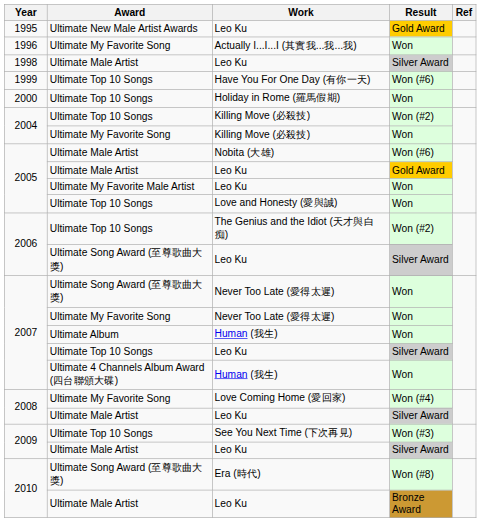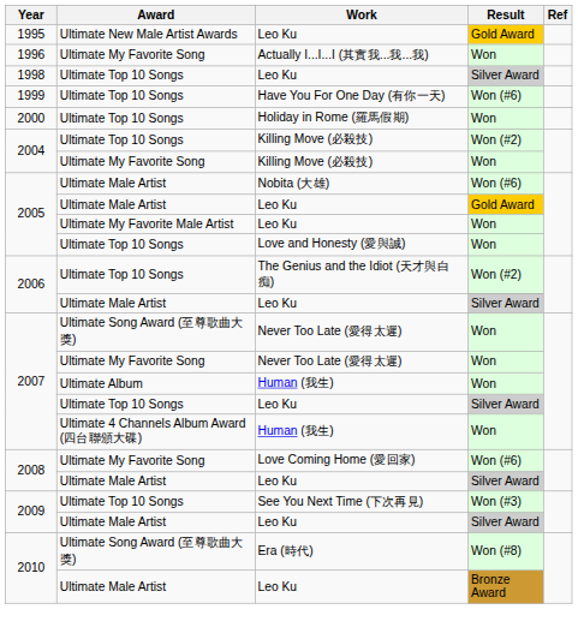 <table class="wikitable">
 <tr>
 <th width=60>Year</th>
 <th width="250">Award</th>
 <th width="270">Work</th>
 <th width="90">Result</th>
 <th width="30">Ref</th>
 </tr>
 <tr>
 <td align="center">1995</td>
 <td>Ultimate New Male Artist Awards</td>
 <td>Leo Ku</td>
 <td style="background: #FFCC00"><div>Gold Award</div></td>
 <td align="center"></td>
 </tr>
 <tr>
 <td align="center">1996</td>
 <td>Ultimate My Favorite Song</td>
 <td>Actually I...I...I (其實我...我...我)</td>
 <td style="background: #ddffdd"><div>Won</div></td>
 <td align="center"></td>
 </tr>
 <tr>
 <td align="center">1998</td>
-<td>Ultimate Male Artist</td>
+<td>Ultimate Top 10 Songs</td>
 <td>Leo Ku</td>
 <td style="background: #cdcdcd"><div>Silver Award</div></td>
 <td align="center"></td>
 </tr>
 <tr>
 <td align="center">1999</td>
 <td>Ultimate Top 10 Songs</td>
 <td>Have You For One Day (有你一天)</td>
 <td style="background: #ddffdd"><div>Won (#6)</div></td>
 <td align="center"></td>
 </tr>
 <tr>
 <td align="center">2000</td>
 <td>Ultimate Top 10 Songs</td>
 <td>Holiday in Rome (羅馬假期)</td>
 <td style="background: #ddffdd"><div>Won</div></td>
 <td align="center"></td>
 </tr>
 <tr>
 <td rowspan = "2" align="center">2004</td>
 <td>Ultimate Top 10 Songs</td>
 <td>Killing Move (必殺技)</td>
 <td style="background: #ddffdd"><div>Won (#2)</div></td>
 <td rowspan = "2" align="center"></td>
 </tr>
 <tr>
 <td>Ultimate My Favorite Song</td>
 <td>Killing Move (必殺技)</td>
 <td style="background: #ddffdd"><div>Won </div></td>
 </tr>
 <tr>
 <td rowspan = "4" align="center">2005</td>
 <td>Ultimate Male Artist</td>
 <td>Nobita (大雄)</td>
 <td style="background: #ddffdd"><div>Won (#6)</div></td>
 <td rowspan = "4" align="center"></td>
 </tr>
 <tr>
 <td>Ultimate Male Artist</td>
 <td>Leo Ku</td>
 <td style="background: #FFCC00"><div>Gold Award</div></td>
 </tr>
 <tr>
 <td>Ultimate My Favorite Male Artist</td>
 <td>Leo Ku</td>
 <td style="background: #ddffdd"><div>Won </div></td>
 </tr>
 <tr>
 <td>Ultimate Top 10 Songs</td>
 <td>Love and Honesty (愛與誠)</td>
 <td style="background: #ddffdd"><div>Won </div></td>
 </tr>
 <tr>
 <td rowspan = "2" align="center">2006</td>
 <td>Ultimate Top 10 Songs</td>
 <td>The Genius and the Idiot (天才與白痴)</td>
 <td style="background: #ddffdd"><div>Won (#2)</div></td>
 <td rowspan = "2" align="center"></td>
 </tr>
 <tr>
-<td>Ultimate Song Award (至尊歌曲大獎)</td>
+<td>Ultimate Male Artist</td>
 <td>Leo Ku</td>
 <td style="background: #cdcdcd"><div>Silver Award</div></td>
 </tr>
 <tr>
 <td rowspan = "5" align="center">2007</td>
 <td>Ultimate Song Award (至尊歌曲大獎)</td>
 <td>Never Too Late (愛得太遲)</td>
 <td style="background: #ddffdd"><div>Won </div></td>
 <td rowspan = "5" align="center"></td>
 </tr>
 <tr>
 <td>Ultimate My Favorite Song</td>
 <td>Never Too Late (愛得太遲)</td>
 <td style="background: #ddffdd"><div>Won </div></td>
 </tr>
 <tr>
 <td>Ultimate Album</td>
 <td><a href='#'>Human</a> (我生)</td>
 <td style="background: #ddffdd"><div>Won </div></td>
 </tr>
 <tr>
 <td>Ultimate Top 10 Songs</td>
 <td>Leo Ku</td>
 <td style="background: #cdcdcd"><div>Silver Award</div></td>
 </tr>
 <tr>
 <td>Ultimate 4 Channels Album Award (四台聯頒大碟)</td>
 <td><a href='#'>Human</a> (我生)</td>
 <td style="background: #ddffdd"><div>Won </div></td>
 </tr>
 <tr>
 <td rowspan = "2" align="center">2008</td>
 <td>Ultimate My Favorite Song</td>
 <td>Love Coming Home (愛回家)</td>
-<td style="background: #ddffdd"><div>Won (#4)</div></td>
+<td style="background: #ddffdd"><div>Won (#6)</div></td>
 <td rowspan = "2" align="center"></td>
 </tr>
 <tr>
 <td>Ultimate Male Artist</td>
 <td>Leo Ku</td>
 <td style="background: #cdcdcd"><div>Silver Award</div></td>
 </tr>
 <tr>
 <td rowspan = "2" align="center">2009</td>
 <td>Ultimate Top 10 Songs</td>
 <td>See You Next Time (下次再見)</td>
 <td style="background: #ddffdd"><div>Won (#3)</div></td>
 <td rowspan = "2" align="center"></td>
 </tr>
 <tr>
 <td>Ultimate Male Artist</td>
 <td>Leo Ku</td>
 <td style="background: #cdcdcd"><div>Silver Award</div></td>
 </tr>
 <tr>
 <td rowspan = "2" align="center">2010</td>
 <td>Ultimate Song Award (至尊歌曲大獎)</td>
 <td>Era (時代)</td>
 <td style="background: #ddffdd"><div>Won (#8)</div></td>
 <td rowspan = "2" align="center"></td>
 </tr>
 <tr>
 <td>Ultimate Male Artist</td>
 <td>Leo Ku</td>
 <td style="background: #CC9933"><div>Bronze Award</div></td>
 </tr>
 </table>
